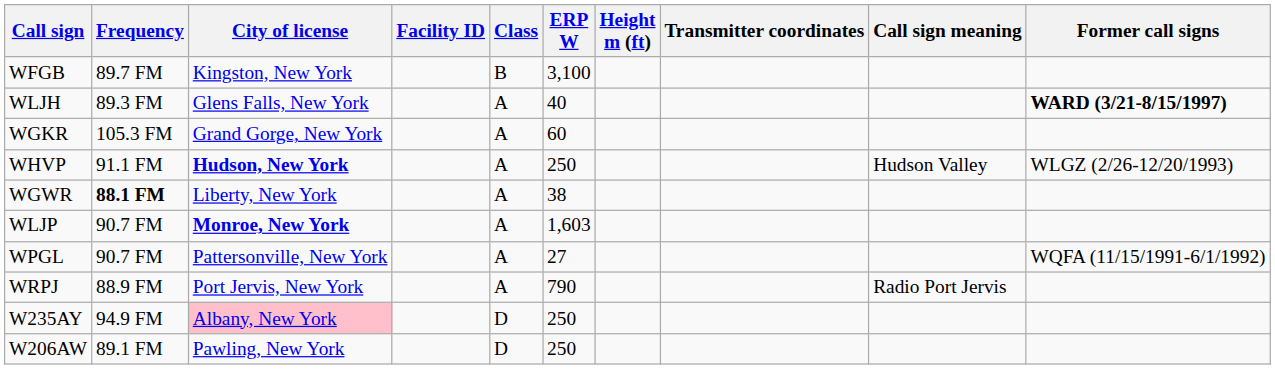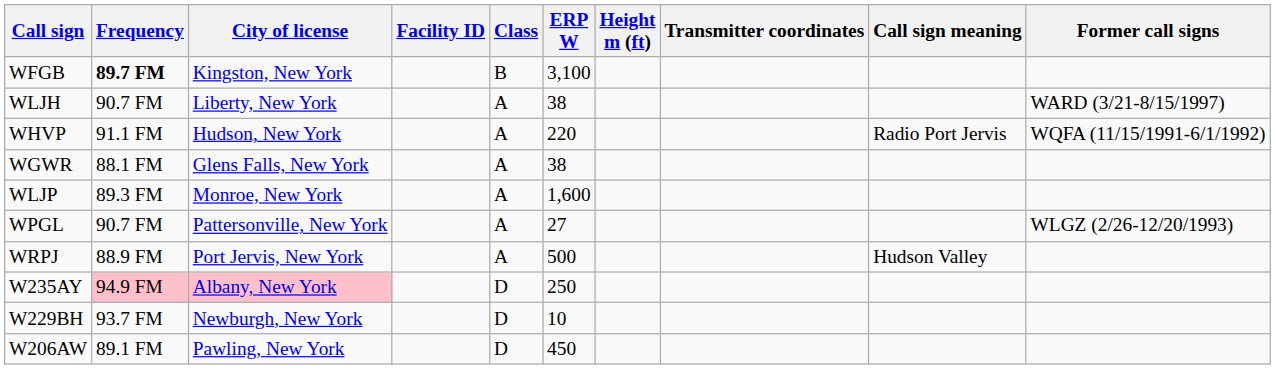 <table class="wikitable sortable">
 <tr>
 <th><a href='#'>Call sign</a></th>
 <th data-sort-type="number"><a href='#'>Frequency</a></th>
 <th><a href='#'>City of license</a></th>
 <th data-sort-type="number"><a href='#'>Facility ID</a></th>
 <th><a href='#'>Class</a></th>
 <th data-sort-type="number"><a href='#'>ERP</a><br><a href='#'>W</a></th>
 <th data-sort-type="number"><a href='#'>Height</a><br><a href='#'>m</a> (<a href='#'>ft</a>)</th>
 <th class="unsortable">Transmitter coordinates</th>
 <th class="unsortable">Call sign meaning</th>
 <th class="unsortable">Former call signs</th>
 </tr>
 <tr>
 <td>WFGB</td>
-<td>89.7 FM</td>
+<td><strong>89.7 FM</strong></td>
 <td><a href='#'>Kingston, New York</a></td>
 <td></td>
 <td>B</td>
 <td>3,100</td>
 <td></td>
 <td></td>
 <td></td>
 <td></td>
 </tr>
 <tr>
 <td>WLJH</td>
-<td>89.3 FM</td>
-<td><a href='#'>Glens Falls, New York</a></td>
+<td>90.7 FM</td>
+<td><a href='#'>Liberty, New York</a></td>
 <td></td>
 <td>A</td>
-<td>40</td>
+<td>38</td>
 <td></td>
 <td></td>
 <td></td>
-<td><strong>WARD (3/21-8/15/1997)</strong></td>
-</tr>
-<tr>
-<td>WGKR</td>
-<td>105.3 FM</td>
-<td><a href='#'>Grand Gorge, New York</a></td>
-<td></td>
-<td>A</td>
-<td>60</td>
-<td></td>
-<td></td>
-<td></td>
-<td></td>
+<td>WARD (3/21-8/15/1997)</td>
 </tr>
 <tr>
 <td>WHVP</td>
 <td>91.1 FM</td>
-<td><strong><a href='#'>Hudson, New York</a></strong></td>
+<td><a href='#'>Hudson, New York</a></td>
 <td></td>
 <td>A</td>
-<td>250</td>
+<td>220</td>
 <td></td>
 <td></td>
-<td>Hudson Valley</td>
-<td>WLGZ (2/26-12/20/1993)</td>
+<td>Radio Port Jervis</td>
+<td>WQFA (11/15/1991-6/1/1992)</td>
 </tr>
 <tr>
 <td>WGWR</td>
-<td><strong>88.1 FM</strong></td>
-<td><a href='#'>Liberty, New York</a></td>
+<td>88.1 FM</td>
+<td><a href='#'>Glens Falls, New York</a></td>
 <td></td>
 <td>A</td>
 <td>38</td>
 <td></td>
 <td></td>
 <td></td>
 <td></td>
 </tr>
 <tr>
 <td>WLJP</td>
-<td>90.7 FM</td>
-<td><strong><a href='#'>Monroe, New York</a></strong></td>
+<td>89.3 FM</td>
+<td><a href='#'>Monroe, New York</a></td>
 <td></td>
 <td>A</td>
-<td>1,603</td>
+<td>1,600</td>
 <td></td>
 <td></td>
 <td></td>
 <td></td>
 </tr>
 <tr>
 <td>WPGL</td>
 <td>90.7 FM</td>
 <td><a href='#'>Pattersonville, New York</a></td>
 <td></td>
 <td>A</td>
 <td>27</td>
 <td></td>
 <td></td>
 <td></td>
-<td>WQFA (11/15/1991-6/1/1992)</td>
+<td>WLGZ (2/26-12/20/1993)</td>
 </tr>
 <tr>
 <td>WRPJ</td>
 <td>88.9 FM</td>
 <td><a href='#'>Port Jervis, New York</a></td>
 <td></td>
 <td>A</td>
-<td>790</td>
+<td>500</td>
 <td></td>
 <td></td>
-<td>Radio Port Jervis</td>
+<td>Hudson Valley</td>
 <td></td>
 </tr>
 <tr>
 <td>W235AY</td>
-<td>94.9 FM</td>
+<td style="background: pink;">94.9 FM</td>
 <td style="background: pink;"><a href='#'>Albany, New York</a></td>
 <td></td>
 <td>D</td>
 <td>250</td>
+<td></td>
+<td></td>
+<td></td>
+<td></td>
+</tr>
+<tr>
+<td>W229BH</td>
+<td>93.7 FM</td>
+<td><a href='#'>Newburgh, New York</a></td>
+<td></td>
+<td>D</td>
+<td>10</td>
 <td></td>
 <td></td>
 <td></td>
 <td></td>
 </tr>
 <tr>
 <td>W206AW</td>
 <td>89.1 FM</td>
 <td><a href='#'>Pawling, New York</a></td>
 <td></td>
 <td>D</td>
-<td>250</td>
+<td>450</td>
 <td></td>
 <td></td>
 <td></td>
 <td></td>
 </tr>
 </table>
